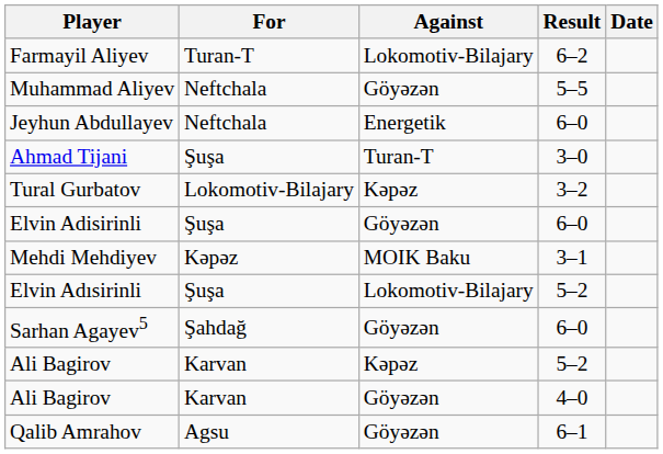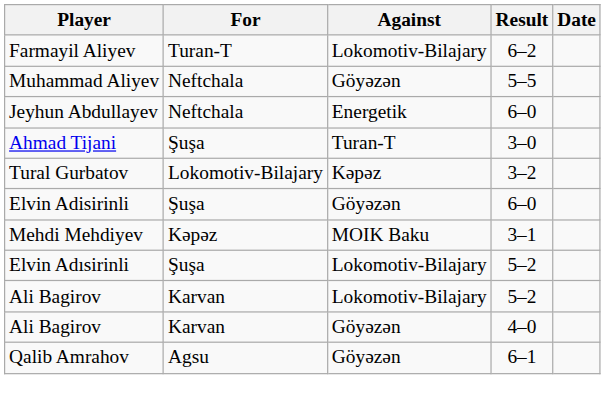 <table class="wikitable sortable">
 <tr>
 <th>Player</th>
 <th>For</th>
 <th>Against</th>
 <th style="text-align:center">Result</th>
 <th>Date</th>
 </tr>
 <tr>
 <td> Farmayil Aliyev</td>
 <td>Turan-T</td>
 <td>Lokomotiv-Bilajary</td>
 <td style="text-align:center;">6–2</td>
 <td></td>
 </tr>
 <tr>
 <td> Muhammad Aliyev</td>
 <td>Neftchala</td>
 <td>Göyəzən</td>
 <td style="text-align:center;">5–5</td>
 <td></td>
 </tr>
 <tr>
 <td> Jeyhun Abdullayev</td>
 <td>Neftchala</td>
 <td>Energetik</td>
 <td style="text-align:center;">6–0</td>
 <td></td>
 </tr>
 <tr>
 <td> <a href='#'>Ahmad Tijani</a></td>
 <td>Şuşa</td>
 <td>Turan-T</td>
 <td style="text-align:center;">3–0</td>
 <td></td>
 </tr>
 <tr>
 <td> Tural Gurbatov</td>
 <td>Lokomotiv-Bilajary</td>
 <td>Kəpəz</td>
 <td style="text-align:center;">3–2</td>
 <td></td>
 </tr>
 <tr>
 <td> Elvin Adisirinli</td>
 <td>Şuşa</td>
 <td>Göyəzən</td>
 <td style="text-align:center;">6–0</td>
 <td></td>
 </tr>
 <tr>
 <td> Mehdi Mehdiyev</td>
 <td>Kəpəz</td>
 <td>MOIK Baku</td>
 <td style="text-align:center;">3–1</td>
 <td></td>
 </tr>
 <tr>
 <td> Elvin Adısirinli</td>
 <td>Şuşa</td>
 <td>Lokomotiv-Bilajary</td>
 <td style="text-align:center;">5–2</td>
 <td></td>
 </tr>
 <tr>
-<td> Sarhan Agayev<sup>5</sup></td>
-<td>Şahdağ</td>
-<td>Göyəzən</td>
-<td style="text-align:center;">6–0</td>
-<td></td>
-</tr>
-<tr>
 <td> Ali Bagirov</td>
 <td>Karvan</td>
-<td>Kəpəz</td>
+<td>Lokomotiv-Bilajary</td>
 <td style="text-align:center;">5–2</td>
 <td></td>
 </tr>
 <tr>
 <td> Ali Bagirov</td>
 <td>Karvan</td>
 <td>Göyəzən</td>
 <td style="text-align:center;">4–0</td>
 <td></td>
 </tr>
 <tr>
 <td> Qalib Amrahov</td>
 <td>Agsu</td>
 <td>Göyəzən</td>
 <td style="text-align:center;">6–1</td>
 <td></td>
 </tr>
 </table>
